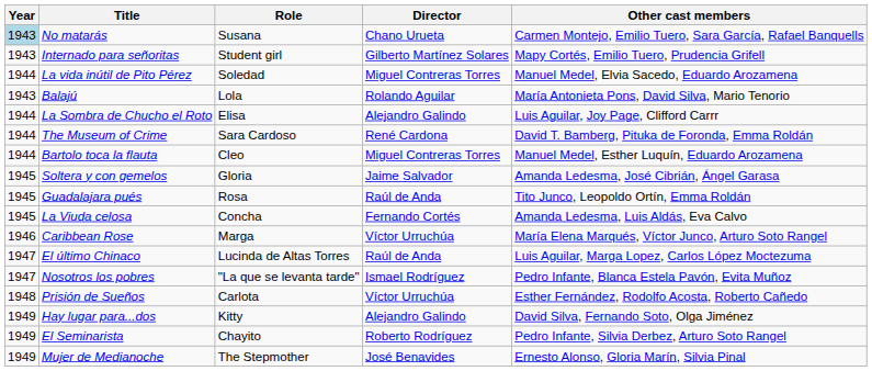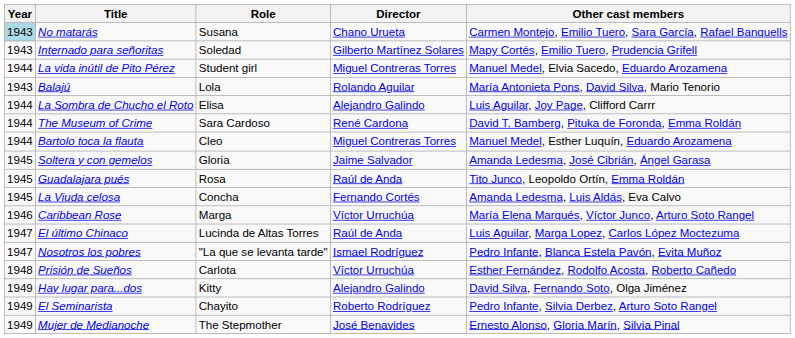 <table class="wikitable" style="font-size: 95%;">
 <tr>
 <th>Year</th>
 <th>Title</th>
 <th>Role</th>
 <th>Director</th>
 <th>Other cast members</th>
 </tr>
 <tr>
 <td style="background: lightblue;">1943</td>
 <td><em><a href='#'>No matarás</a></em></td>
 <td>Susana</td>
 <td><a href='#'>Chano Urueta</a></td>
 <td><a href='#'>Carmen Montejo</a>, <a href='#'>Emilio Tuero</a>, <a href='#'>Sara García</a>, <a href='#'>Rafael Banquells</a></td>
 </tr>
 <tr>
 <td>1943</td>
 <td><em><a href='#'>Internado para señoritas</a></em></td>
-<td>Student girl</td>
+<td>Soledad</td>
 <td><a href='#'>Gilberto Martínez Solares</a></td>
 <td><a href='#'>Mapy Cortés</a>, <a href='#'>Emilio Tuero</a>, <a href='#'>Prudencia Grifell</a></td>
 </tr>
 <tr>
 <td>1944</td>
 <td><em><a href='#'>La vida inútil de Pito Pérez</a></em></td>
-<td>Soledad</td>
+<td>Student girl</td>
 <td><a href='#'>Miguel Contreras Torres</a></td>
 <td><a href='#'>Manuel Medel</a>, Elvia Sacedo, <a href='#'>Eduardo Arozamena</a></td>
 </tr>
 <tr>
 <td>1943</td>
 <td><em><a href='#'>Balajú</a></em></td>
 <td>Lola</td>
 <td><a href='#'>Rolando Aguilar</a></td>
 <td><a href='#'>María Antonieta Pons</a>, <a href='#'>David Silva</a>, Mario Tenorio</td>
 </tr>
 <tr>
 <td>1944</td>
 <td><em><a href='#'>La Sombra de Chucho el Roto</a></em></td>
 <td>Elisa</td>
 <td><a href='#'>Alejandro Galindo</a></td>
 <td><a href='#'>Luis Aguilar</a>, <a href='#'>Joy Page</a>, Clifford Carrr</td>
 </tr>
 <tr>
 <td>1944</td>
 <td><em><a href='#'>The Museum of Crime</a></em></td>
 <td>Sara Cardoso</td>
 <td><a href='#'>René Cardona</a></td>
 <td><a href='#'>David T. Bamberg</a>, <a href='#'>Pituka de Foronda</a>, <a href='#'>Emma Roldán</a></td>
 </tr>
 <tr>
 <td>1944</td>
 <td><em><a href='#'>Bartolo toca la flauta</a></em></td>
 <td>Cleo</td>
 <td><a href='#'>Miguel Contreras Torres</a></td>
 <td><a href='#'>Manuel Medel</a>, Esther Luquín, <a href='#'>Eduardo Arozamena</a></td>
 </tr>
 <tr>
 <td>1945</td>
 <td><em><a href='#'>Soltera y con gemelos</a></em></td>
 <td>Gloria</td>
 <td><a href='#'>Jaime Salvador</a></td>
 <td><a href='#'>Amanda Ledesma</a>, <a href='#'>José Cibrián</a>, <a href='#'>Ángel Garasa</a></td>
 </tr>
 <tr>
 <td>1945</td>
 <td><em><a href='#'>Guadalajara pués</a></em></td>
 <td>Rosa</td>
 <td><a href='#'>Raúl de Anda</a></td>
 <td><a href='#'>Tito Junco</a>, Leopoldo Ortín, <a href='#'>Emma Roldán</a></td>
 </tr>
 <tr>
 <td>1945</td>
 <td><em><a href='#'>La Viuda celosa</a></em></td>
 <td>Concha</td>
 <td><a href='#'>Fernando Cortés</a></td>
 <td><a href='#'>Amanda Ledesma</a>, <a href='#'>Luis Aldás</a>, Eva Calvo</td>
 </tr>
 <tr>
 <td>1946</td>
 <td><em><a href='#'>Caribbean Rose</a></em></td>
 <td>Marga</td>
 <td><a href='#'>Víctor Urruchúa</a></td>
 <td><a href='#'>María Elena Marqués</a>, <a href='#'>Víctor Junco</a>, <a href='#'>Arturo Soto Rangel</a></td>
 </tr>
 <tr>
 <td>1947</td>
 <td><em><a href='#'>El último Chinaco</a></em></td>
 <td>Lucinda de Altas Torres</td>
 <td><a href='#'>Raúl de Anda</a></td>
 <td><a href='#'>Luis Aguilar</a>, <a href='#'>Marga Lopez</a>, <a href='#'>Carlos López Moctezuma</a></td>
 </tr>
 <tr>
 <td>1947</td>
 <td><em><a href='#'>Nosotros los pobres</a></em></td>
 <td>"La que se levanta tarde"</td>
 <td><a href='#'>Ismael Rodríguez</a></td>
 <td><a href='#'>Pedro Infante</a>, <a href='#'>Blanca Estela Pavón</a>, <a href='#'>Evita Muñoz</a></td>
 </tr>
 <tr>
 <td>1948</td>
 <td><em><a href='#'>Prisión de Sueños</a></em></td>
 <td>Carlota</td>
 <td><a href='#'>Víctor Urruchúa</a></td>
 <td><a href='#'>Esther Fernández</a>, <a href='#'>Rodolfo Acosta</a>, <a href='#'>Roberto Cañedo</a></td>
 </tr>
 <tr>
 <td>1949</td>
 <td><em><a href='#'>Hay lugar para...dos</a></em></td>
 <td>Kitty</td>
 <td><a href='#'>Alejandro Galindo</a></td>
 <td><a href='#'>David Silva</a>, <a href='#'>Fernando Soto</a>, Olga Jiménez</td>
 </tr>
 <tr>
 <td>1949</td>
 <td><em><a href='#'>El Seminarista</a></em></td>
 <td>Chayito</td>
 <td><a href='#'>Roberto Rodríguez</a></td>
 <td><a href='#'>Pedro Infante</a>, <a href='#'>Silvia Derbez</a>, <a href='#'>Arturo Soto Rangel</a></td>
 </tr>
 <tr>
 <td>1949</td>
 <td><em><a href='#'>Mujer de Medianoche</a></em></td>
 <td>The Stepmother</td>
 <td><a href='#'>José Benavides</a></td>
 <td><a href='#'>Ernesto Alonso</a>, <a href='#'>Gloria Marín</a>, <a href='#'>Silvia Pinal</a></td>
 </tr>
 </table>
